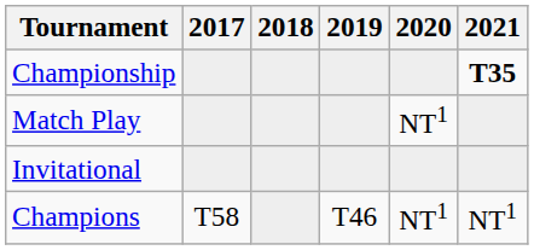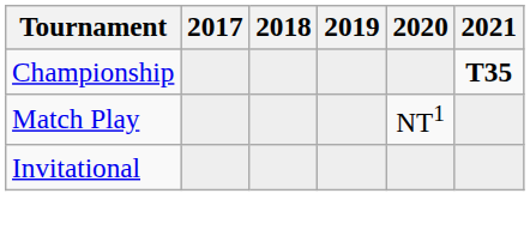 <table class="wikitable" style="text-align:center;">
 <tr>
 <th>Tournament</th>
 <th>2017</th>
 <th>2018</th>
 <th>2019</th>
 <th>2020</th>
 <th>2021</th>
 </tr>
 <tr>
 <td align="left"><a href='#'>Championship</a></td>
 <td style="background:#eeeeee;"></td>
 <td style="background:#eeeeee;"></td>
 <td style="background:#eeeeee;"></td>
 <td style="background:#eeeeee;"></td>
 <td><strong>T35</strong></td>
 </tr>
 <tr>
 <td align="left"><a href='#'>Match Play</a></td>
 <td style="background:#eeeeee;"></td>
 <td style="background:#eeeeee;"></td>
 <td style="background:#eeeeee;"></td>
 <td>NT<sup>1</sup></td>
 <td style="background:#eeeeee;"></td>
 </tr>
 <tr>
 <td align="left"><a href='#'>Invitational</a></td>
 <td style="background:#eeeeee;"></td>
 <td style="background:#eeeeee;"></td>
 <td style="background:#eeeeee;"></td>
 <td style="background:#eeeeee;"></td>
 <td style="background:#eeeeee;"></td>
 </tr>
-<tr>
-<td align="left"><a href='#'>Champions</a></td>
-<td>T58</td>
-<td style="background:#eeeeee;"></td>
-<td>T46</td>
-<td>NT<sup>1</sup></td>
-<td>NT<sup>1</sup></td>
-</tr>
 </table>
